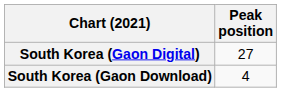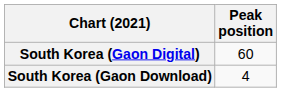 <table class="wikitable plainrowheaders" style="text-align:center">
 <tr>
 <th scope="col">Chart (2021)</th>
 <th scope="col">Peak<br>position</th>
 </tr>
 <tr>
 <th scope="row">South Korea (<a href='#'>Gaon Digital</a>)</th>
-<td>27</td>
+<td>60</td>
 </tr>
 <tr>
 <th scope="row">South Korea (Gaon Download)</th>
 <td>4</td>
 </tr>
 </table>
